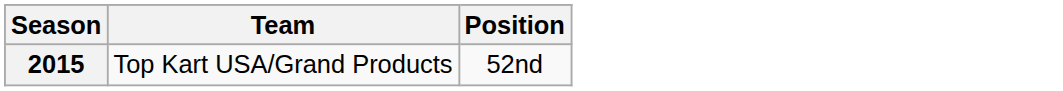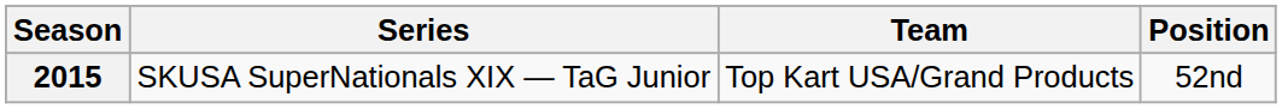 <table class="wikitable" style="font-size: 85%; text-align:center">
 <tr>
 <th>Season</th>
+<th>Series</th>
 <th>Team</th>
 <th>Position</th>
 </tr>
 <tr>
 <th>2015</th>
+<td align="left">SKUSA SuperNationals XIX — TaG Junior</td>
 <td align="left">Top Kart USA/Grand Products</td>
 <td>52nd</td>
 </tr>
 </table>
